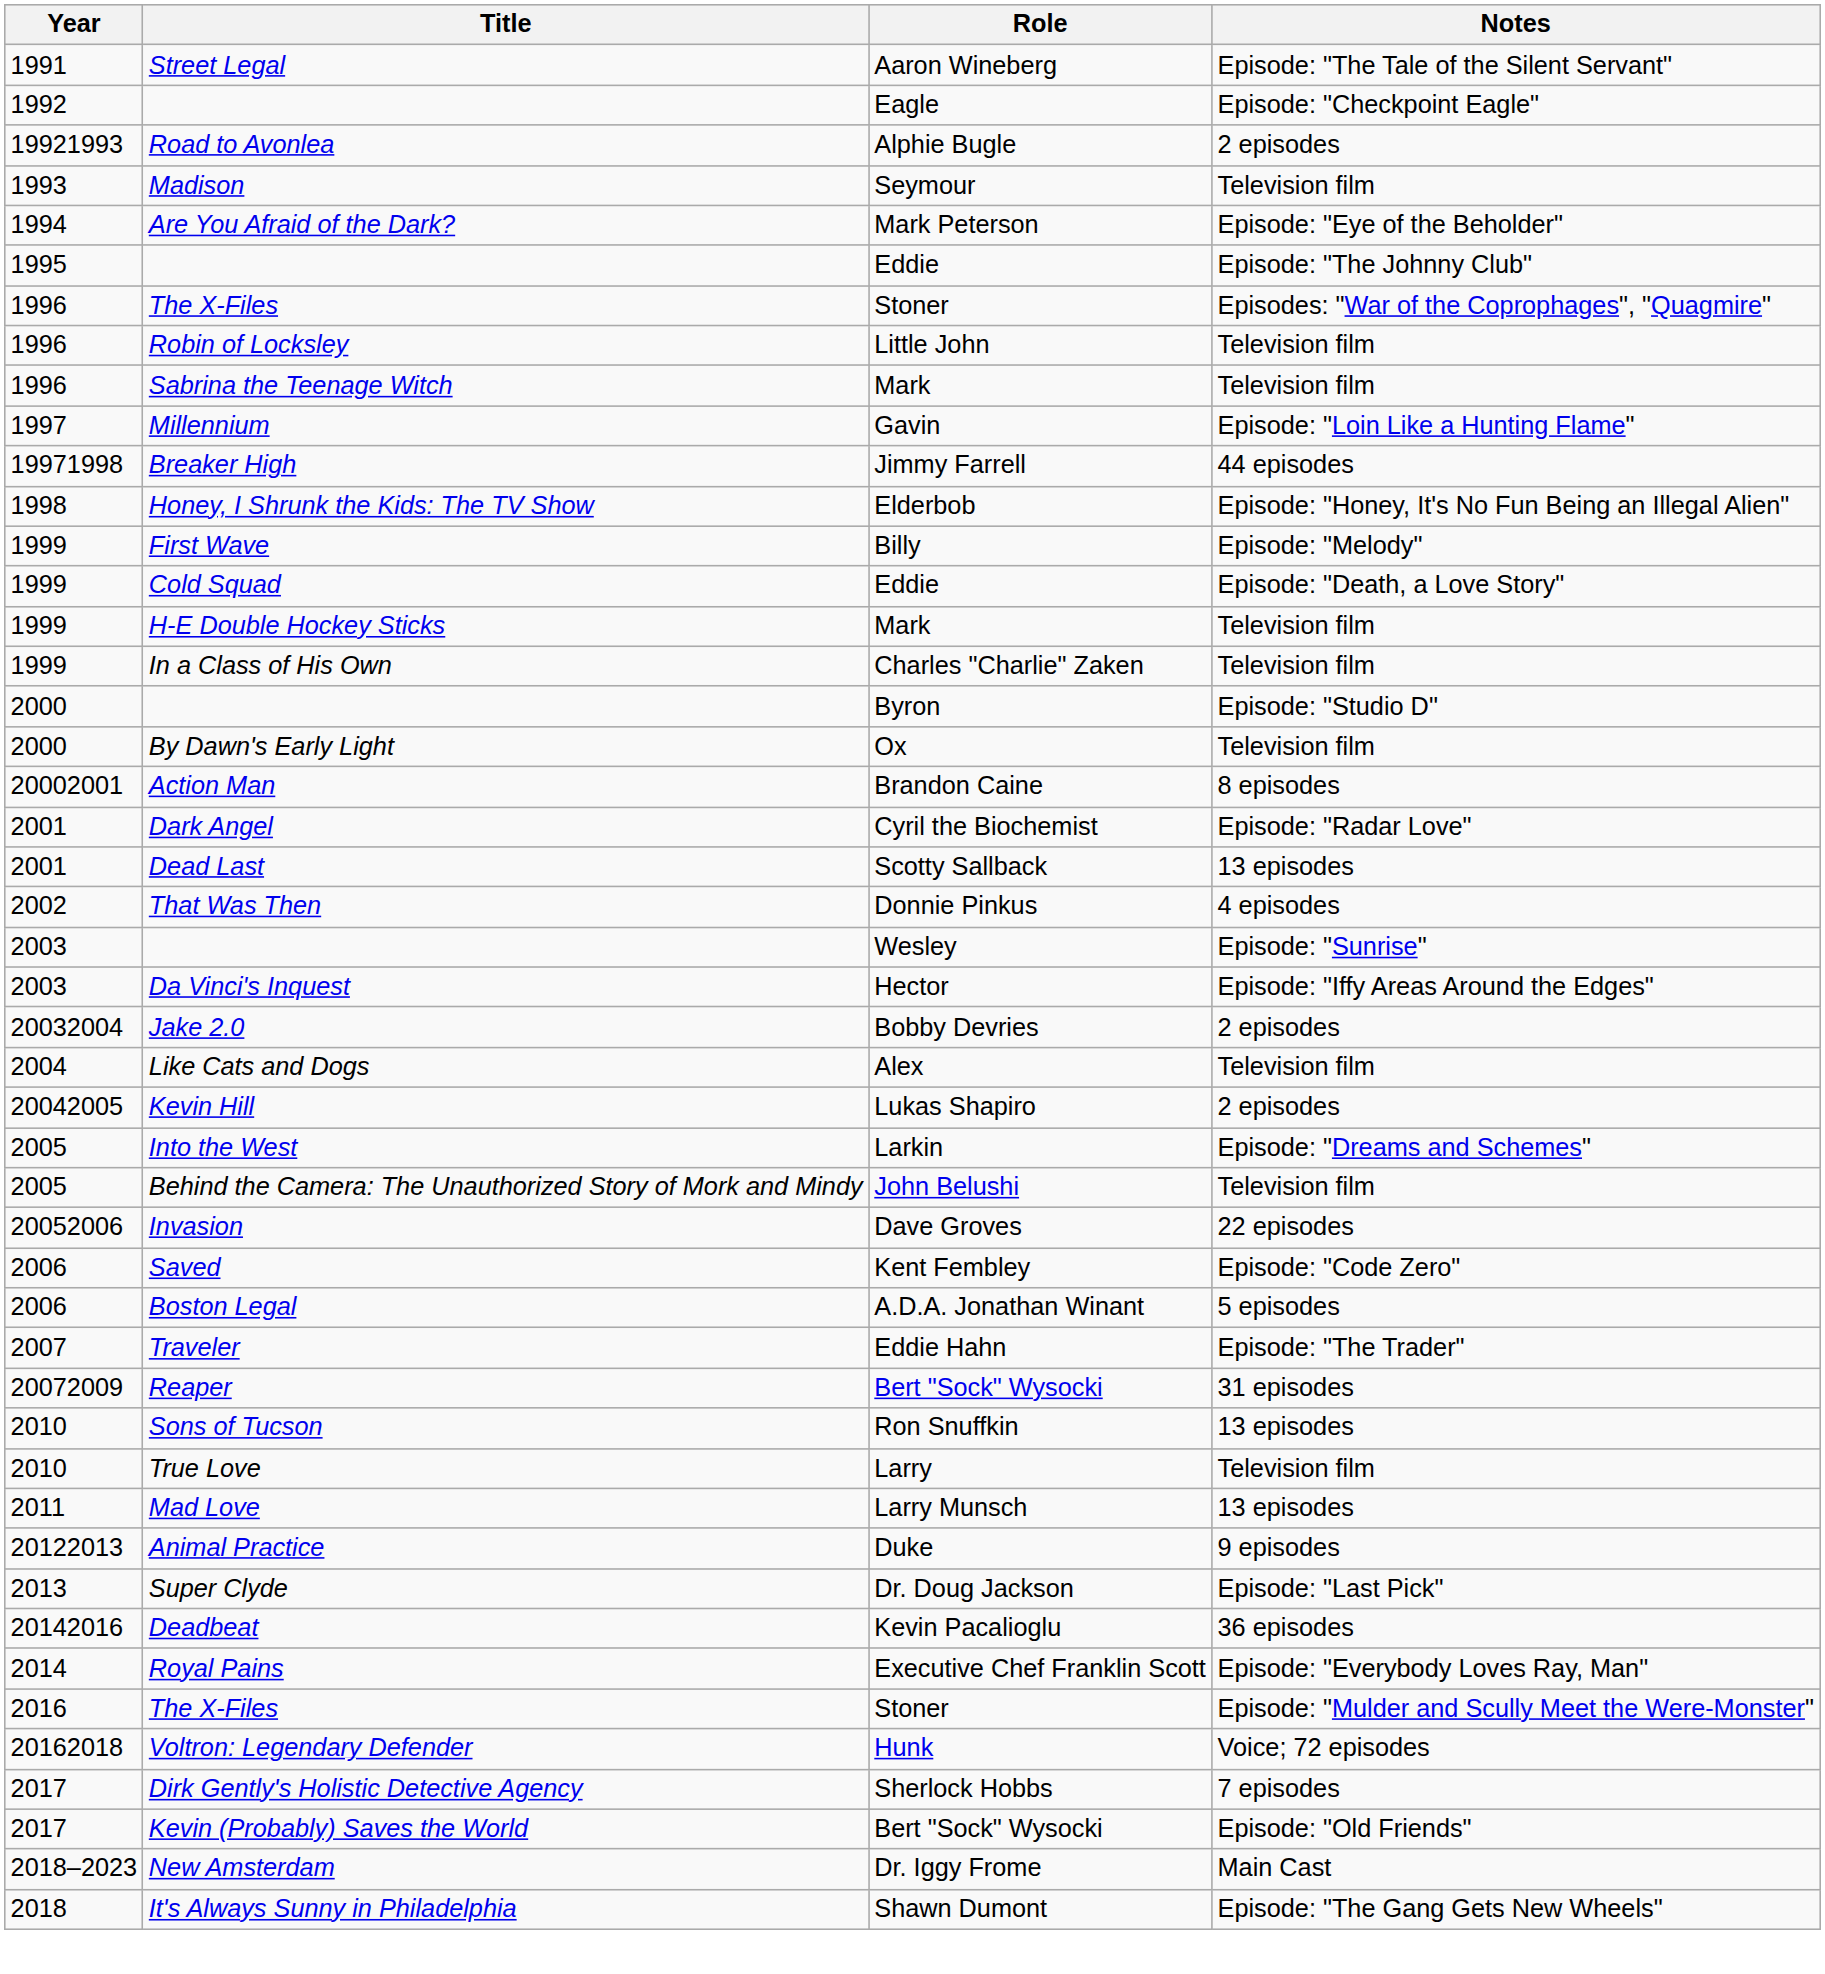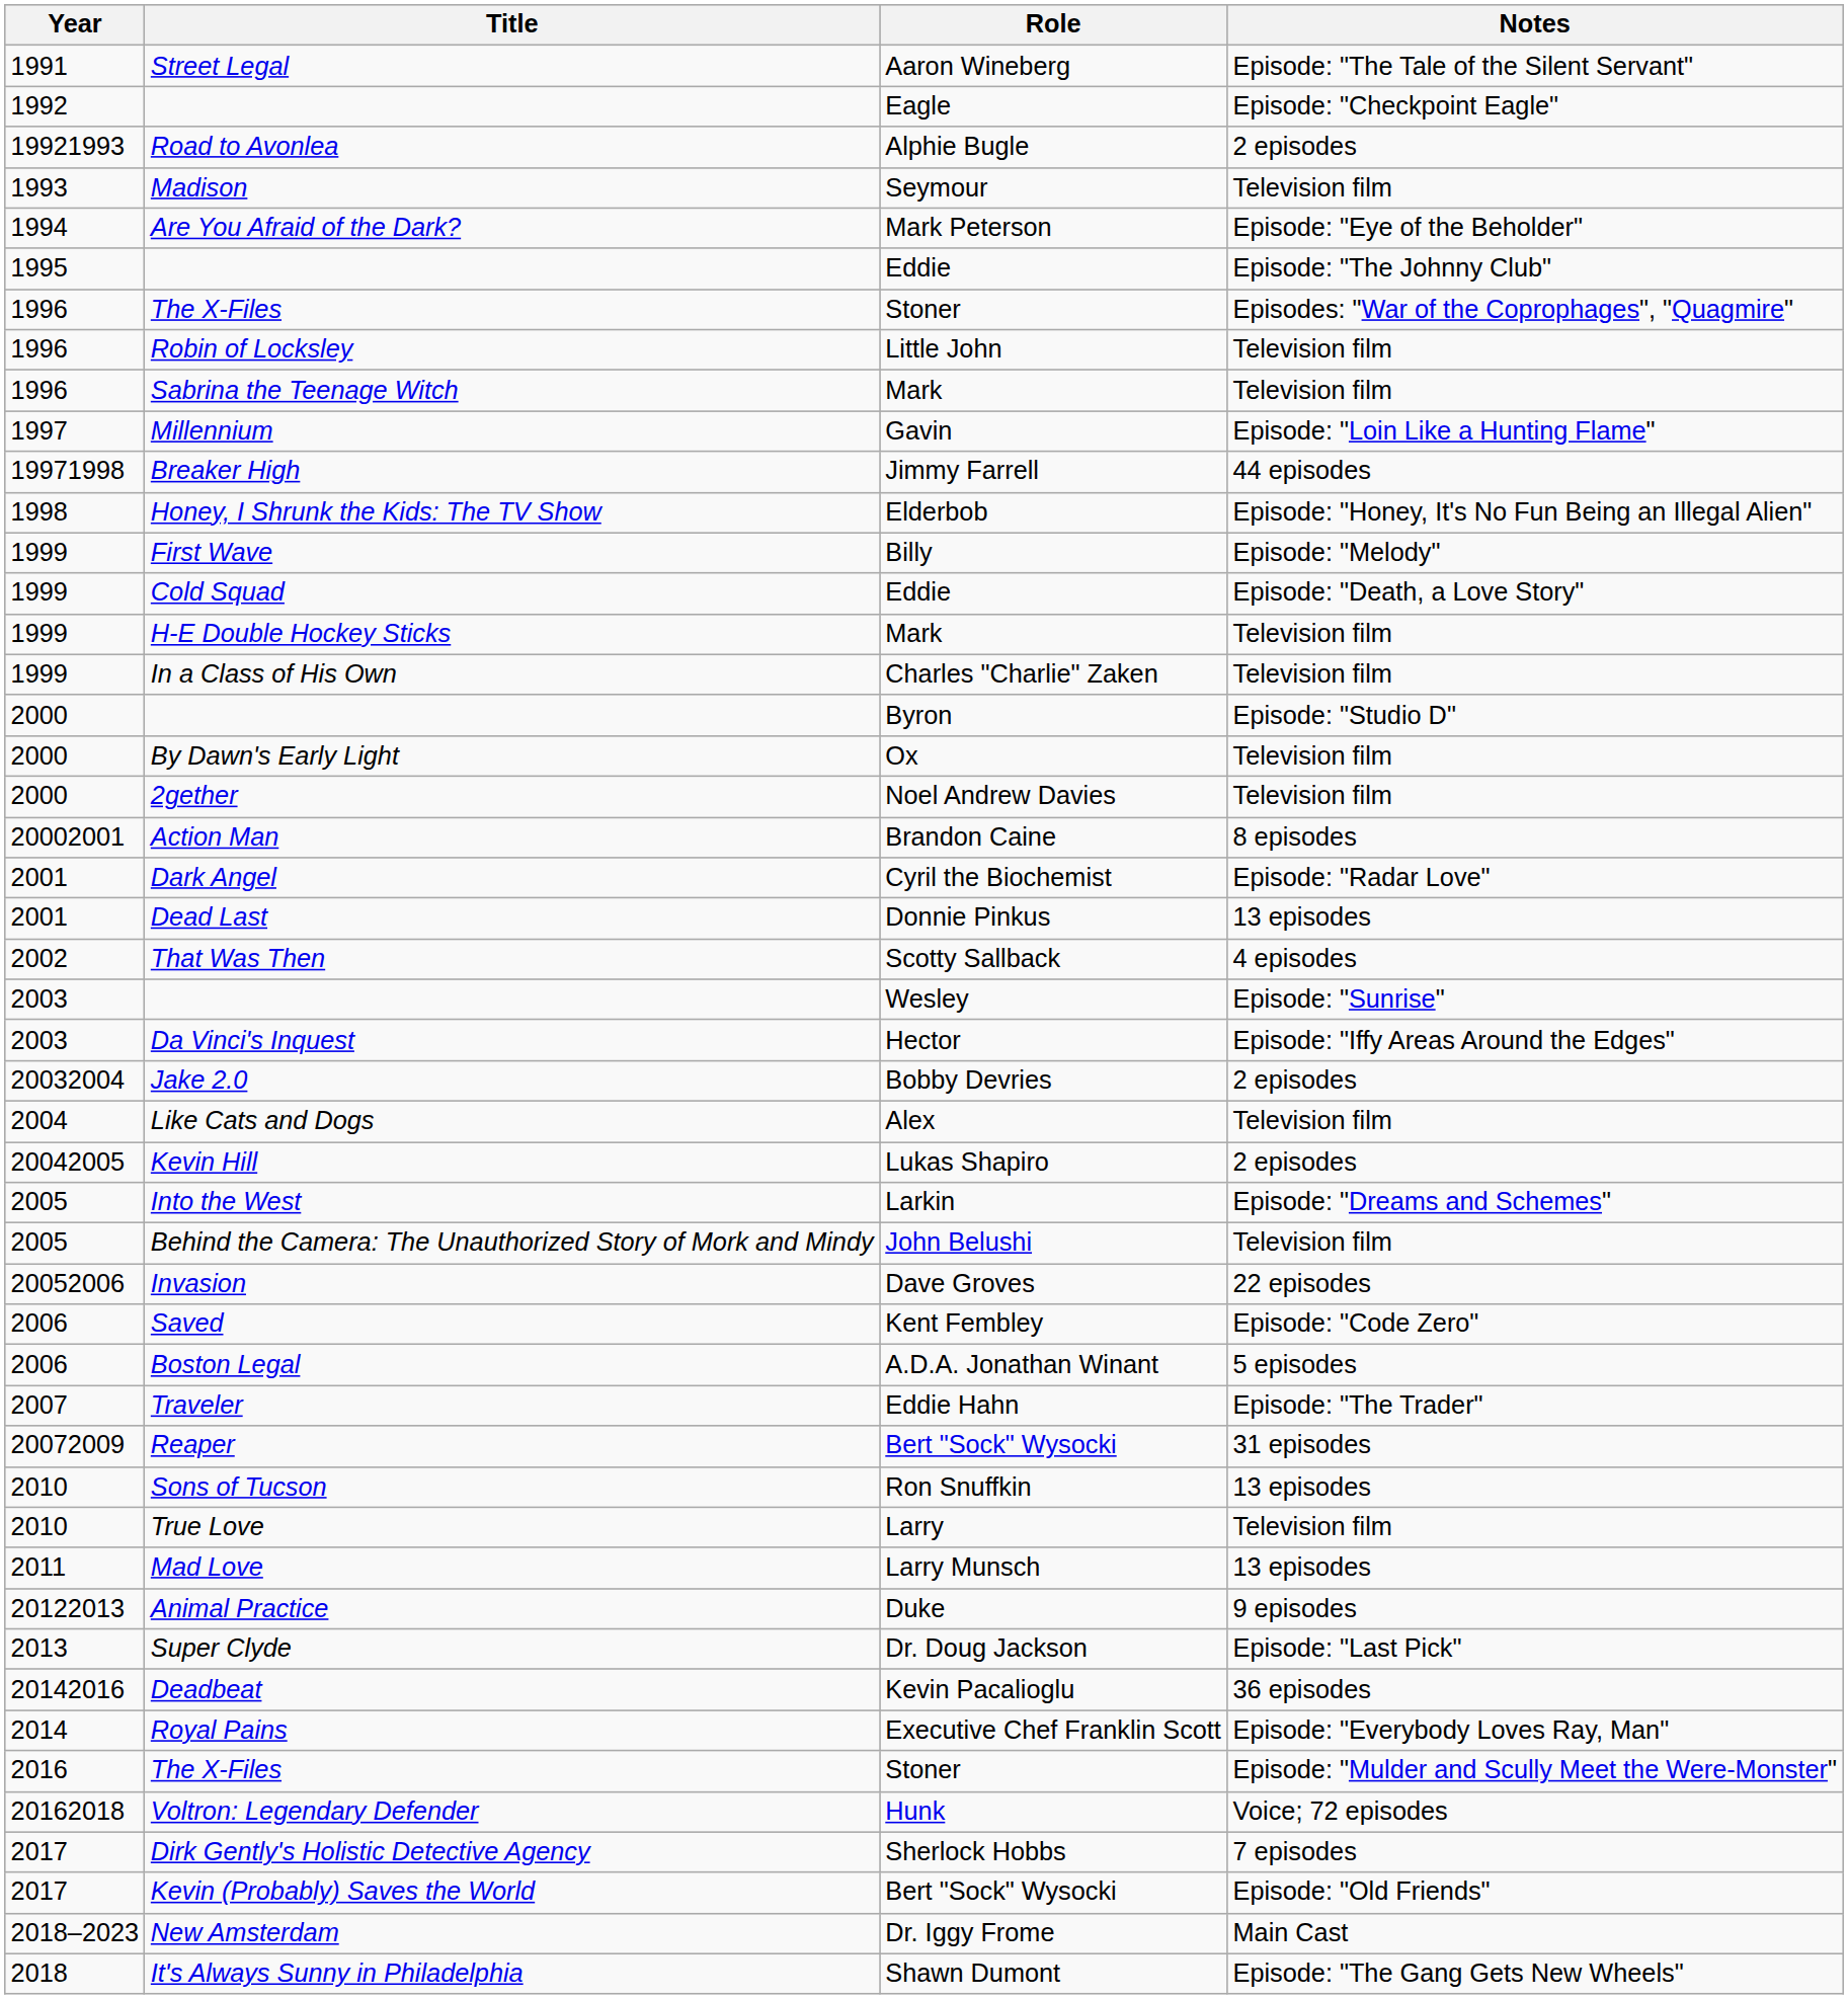 <table class="wikitable sortable">
 <tr>
 <th>Year</th>
 <th>Title</th>
 <th>Role</th>
 <th class="unsortable">Notes</th>
 </tr>
 <tr>
 <td>1991</td>
 <td><em><a href='#'>Street Legal</a></em></td>
 <td>Aaron Wineberg</td>
 <td>Episode: "The Tale of the Silent Servant"</td>
 </tr>
 <tr>
 <td>1992</td>
 <td><em></em></td>
 <td>Eagle</td>
 <td>Episode: "Checkpoint Eagle"</td>
 </tr>
 <tr>
 <td>19921993</td>
 <td><em><a href='#'>Road to Avonlea</a></em></td>
 <td>Alphie Bugle</td>
 <td>2 episodes</td>
 </tr>
 <tr>
 <td>1993</td>
 <td><em><a href='#'>Madison</a></em></td>
 <td>Seymour</td>
 <td>Television film</td>
 </tr>
 <tr>
 <td>1994</td>
 <td><em><a href='#'>Are You Afraid of the Dark?</a></em></td>
 <td>Mark Peterson</td>
 <td>Episode: "Eye of the Beholder"</td>
 </tr>
 <tr>
 <td>1995</td>
 <td><em></em></td>
 <td>Eddie</td>
 <td>Episode: "The Johnny Club"</td>
 </tr>
 <tr>
 <td>1996</td>
 <td><em><a href='#'>The X-Files</a></em></td>
 <td>Stoner</td>
 <td>Episodes: "<a href='#'>War of the Coprophages</a>", "<a href='#'>Quagmire</a>"</td>
 </tr>
 <tr>
 <td>1996</td>
 <td><em><a href='#'>Robin of Locksley</a></em></td>
 <td>Little John</td>
 <td>Television film</td>
 </tr>
 <tr>
 <td>1996</td>
 <td><em><a href='#'>Sabrina the Teenage Witch</a></em></td>
 <td>Mark</td>
 <td>Television film</td>
 </tr>
 <tr>
 <td>1997</td>
 <td><em><a href='#'>Millennium</a></em></td>
 <td>Gavin</td>
 <td>Episode: "<a href='#'>Loin Like a Hunting Flame</a>"</td>
 </tr>
 <tr>
 <td>19971998</td>
 <td><em><a href='#'>Breaker High</a></em></td>
 <td>Jimmy Farrell</td>
 <td>44 episodes</td>
 </tr>
 <tr>
 <td>1998</td>
 <td><em><a href='#'>Honey, I Shrunk the Kids: The TV Show</a></em></td>
 <td>Elderbob</td>
 <td>Episode: "Honey, It's No Fun Being an Illegal Alien"</td>
 </tr>
 <tr>
 <td>1999</td>
 <td><em><a href='#'>First Wave</a></em></td>
 <td>Billy</td>
 <td>Episode: "Melody"</td>
 </tr>
 <tr>
 <td>1999</td>
 <td><em><a href='#'>Cold Squad</a></em></td>
 <td>Eddie</td>
 <td>Episode: "Death, a Love Story"</td>
 </tr>
 <tr>
 <td>1999</td>
 <td><em><a href='#'>H-E Double Hockey Sticks</a></em></td>
 <td>Mark</td>
 <td>Television film</td>
 </tr>
 <tr>
 <td>1999</td>
 <td><em>In a Class of His Own</em></td>
 <td>Charles "Charlie" Zaken</td>
 <td>Television film</td>
 </tr>
 <tr>
 <td>2000</td>
 <td><em></em></td>
 <td>Byron</td>
 <td>Episode: "Studio D"</td>
 </tr>
 <tr>
 <td>2000</td>
 <td><em>By Dawn's Early Light</em></td>
 <td>Ox</td>
 <td>Television film</td>
 </tr>
 <tr>
+<td>2000</td>
+<td><em><a href='#'>2gether</a></em></td>
+<td>Noel Andrew Davies</td>
+<td>Television film</td>
+</tr>
+<tr>
 <td>20002001</td>
 <td><em><a href='#'>Action Man</a></em></td>
 <td>Brandon Caine</td>
 <td>8 episodes</td>
 </tr>
 <tr>
 <td>2001</td>
 <td><em><a href='#'>Dark Angel</a></em></td>
 <td>Cyril the Biochemist</td>
 <td>Episode: "Radar Love"</td>
 </tr>
 <tr>
 <td>2001</td>
 <td><em><a href='#'>Dead Last</a></em></td>
-<td>Scotty Sallback</td>
+<td>Donnie Pinkus</td>
 <td>13 episodes</td>
 </tr>
 <tr>
 <td>2002</td>
 <td><em><a href='#'>That Was Then</a></em></td>
-<td>Donnie Pinkus</td>
+<td>Scotty Sallback</td>
 <td>4 episodes</td>
 </tr>
 <tr>
 <td>2003</td>
 <td><em></em></td>
 <td>Wesley</td>
 <td>Episode: "<a href='#'>Sunrise</a>"</td>
 </tr>
 <tr>
 <td>2003</td>
 <td><em><a href='#'>Da Vinci's Inquest</a></em></td>
 <td>Hector</td>
 <td>Episode: "Iffy Areas Around the Edges"</td>
 </tr>
 <tr>
 <td>20032004</td>
 <td><em><a href='#'>Jake 2.0</a></em></td>
 <td>Bobby Devries</td>
 <td>2 episodes</td>
 </tr>
 <tr>
 <td>2004</td>
 <td><em>Like Cats and Dogs</em></td>
 <td>Alex</td>
 <td>Television film</td>
 </tr>
 <tr>
 <td>20042005</td>
 <td><em><a href='#'>Kevin Hill</a></em></td>
 <td>Lukas Shapiro</td>
 <td>2 episodes</td>
 </tr>
 <tr>
 <td>2005</td>
 <td><em><a href='#'>Into the West</a></em></td>
 <td>Larkin</td>
 <td>Episode: "<a href='#'>Dreams and Schemes</a>"</td>
 </tr>
 <tr>
 <td>2005</td>
 <td><em>Behind the Camera: The Unauthorized Story of Mork and Mindy</em></td>
 <td><a href='#'>John Belushi</a></td>
 <td>Television film</td>
 </tr>
 <tr>
 <td>20052006</td>
 <td><em><a href='#'>Invasion</a></em></td>
 <td>Dave Groves</td>
 <td>22 episodes</td>
 </tr>
 <tr>
 <td>2006</td>
 <td><em><a href='#'>Saved</a></em></td>
 <td>Kent Fembley</td>
 <td>Episode: "Code Zero"</td>
 </tr>
 <tr>
 <td>2006</td>
 <td><em><a href='#'>Boston Legal</a></em></td>
 <td>A.D.A. Jonathan Winant</td>
 <td>5 episodes</td>
 </tr>
 <tr>
 <td>2007</td>
 <td><em><a href='#'>Traveler</a></em></td>
 <td>Eddie Hahn</td>
 <td>Episode: "The Trader"</td>
 </tr>
 <tr>
 <td>20072009</td>
 <td><em><a href='#'>Reaper</a></em></td>
 <td><a href='#'>Bert "Sock" Wysocki</a></td>
 <td>31 episodes</td>
 </tr>
 <tr>
 <td>2010</td>
 <td><em><a href='#'>Sons of Tucson</a></em></td>
 <td>Ron Snuffkin</td>
 <td>13 episodes</td>
 </tr>
 <tr>
 <td>2010</td>
 <td><em>True Love</em></td>
 <td>Larry</td>
 <td>Television film</td>
 </tr>
 <tr>
 <td>2011</td>
 <td><em><a href='#'>Mad Love</a></em></td>
 <td>Larry Munsch</td>
 <td>13 episodes</td>
 </tr>
 <tr>
 <td>20122013</td>
 <td><em><a href='#'>Animal Practice</a></em></td>
 <td>Duke</td>
 <td>9 episodes</td>
 </tr>
 <tr>
 <td>2013</td>
 <td><em>Super Clyde</em></td>
 <td>Dr. Doug Jackson</td>
 <td>Episode: "Last Pick"</td>
 </tr>
 <tr>
 <td>20142016</td>
 <td><em><a href='#'>Deadbeat</a></em></td>
 <td>Kevin Pacalioglu</td>
 <td>36 episodes</td>
 </tr>
 <tr>
 <td>2014</td>
 <td><em><a href='#'>Royal Pains</a></em></td>
 <td>Executive Chef Franklin Scott</td>
 <td>Episode: "Everybody Loves Ray, Man"</td>
 </tr>
 <tr>
 <td>2016</td>
 <td><em><a href='#'>The X-Files</a></em></td>
 <td>Stoner</td>
 <td>Episode: "<a href='#'>Mulder and Scully Meet the Were-Monster</a>"</td>
 </tr>
 <tr>
 <td>20162018</td>
 <td><em><a href='#'>Voltron: Legendary Defender</a></em></td>
 <td><a href='#'>Hunk</a></td>
 <td>Voice; 72 episodes</td>
 </tr>
 <tr>
 <td>2017</td>
 <td><em><a href='#'>Dirk Gently's Holistic Detective Agency</a></em></td>
 <td>Sherlock Hobbs</td>
 <td>7 episodes</td>
 </tr>
 <tr>
 <td>2017</td>
 <td><em><a href='#'>Kevin (Probably) Saves the World</a></em></td>
 <td>Bert "Sock" Wysocki</td>
 <td>Episode: "Old Friends"</td>
 </tr>
 <tr>
 <td>2018–2023</td>
 <td><em><a href='#'>New Amsterdam</a></em></td>
 <td>Dr. Iggy Frome</td>
 <td>Main Cast</td>
 </tr>
 <tr>
 <td>2018</td>
 <td><em><a href='#'>It's Always Sunny in Philadelphia</a></em></td>
 <td>Shawn Dumont</td>
 <td>Episode: "The Gang Gets New Wheels"</td>
 </tr>
 </table>
